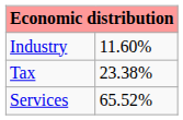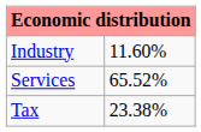 <table class="wikitable" table style="border:1px #000000;" cellspacing="0" align="right" style="margin-left: 1em">
 <tr>
 <th style="background:#FF9999;" colspan="2">Economic distribution</th>
 </tr>
 <tr>
 <td><a href='#'>Industry</a></td>
 <td>11.60%</td>
 </tr>
 <tr>
+<td><a href='#'>Services</a></td>
+<td>65.52%</td>
+</tr>
+<tr>
 <td><a href='#'>Tax</a></td>
 <td>23.38%</td>
 </tr>
-<tr>
-<td><a href='#'>Services</a></td>
-<td>65.52%</td>
-</tr>
 </table>
